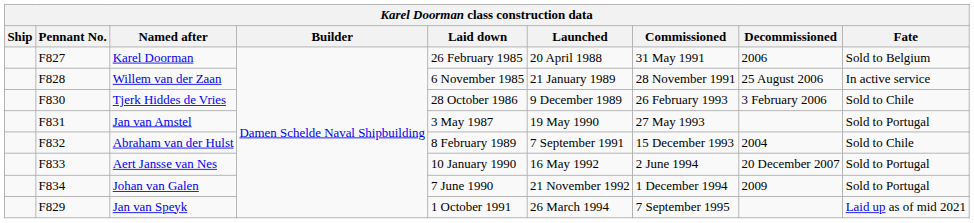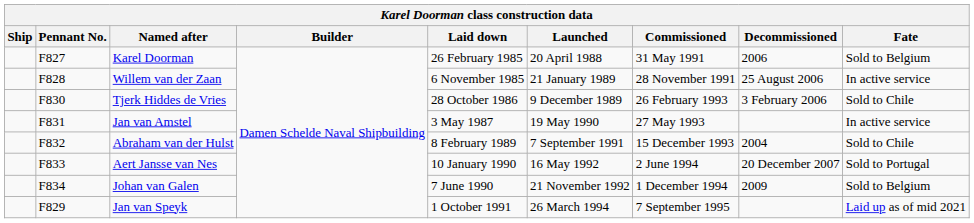 <table class="wikitable" style="font-size:95%;">
 <tr>
 <th colspan="9"><em>Karel Doorman</em> class construction data</th>
 </tr>
 <tr>
 <th scope="col">Ship</th>
 <th scope="col">Pennant No.</th>
 <th scope="col">Named after</th>
 <th scope="col">Builder</th>
 <th scope="col">Laid down</th>
 <th scope="col">Launched</th>
 <th scope="col">Commissioned</th>
 <th scope="col">Decommissioned</th>
 <th scope="col">Fate</th>
 </tr>
 <tr>
 <td scope="row"></td>
 <td>F827</td>
 <td><a href='#'>Karel Doorman</a></td>
 <td rowspan="8"><a href='#'>Damen Schelde Naval Shipbuilding</a></td>
 <td>26 February 1985</td>
 <td>20 April 1988</td>
 <td>31 May 1991</td>
 <td>2006</td>
 <td>Sold to Belgium</td>
 </tr>
 <tr>
 <td scope="row"></td>
 <td>F828</td>
 <td><a href='#'>Willem van der Zaan</a></td>
 <td>6 November 1985</td>
 <td>21 January 1989</td>
 <td>28 November 1991</td>
 <td>25 August 2006</td>
 <td>In active service</td>
 </tr>
 <tr>
 <td scope="row"></td>
 <td>F830</td>
 <td><a href='#'>Tjerk Hiddes de Vries</a></td>
 <td>28 October 1986</td>
 <td>9 December 1989</td>
 <td>26 February 1993</td>
 <td>3 February 2006</td>
 <td>Sold to Chile</td>
 </tr>
 <tr>
 <td scope="row"></td>
 <td>F831</td>
 <td><a href='#'>Jan van Amstel</a></td>
 <td>3 May 1987</td>
 <td>19 May 1990</td>
 <td>27 May 1993</td>
 <td></td>
-<td>Sold to Portugal</td>
+<td>In active service</td>
 </tr>
 <tr>
 <td scope="row"></td>
 <td>F832</td>
 <td><a href='#'>Abraham van der Hulst</a></td>
 <td>8 February 1989</td>
 <td>7 September 1991</td>
 <td>15 December 1993</td>
 <td>2004</td>
 <td>Sold to Chile</td>
 </tr>
 <tr>
 <td scope="row"></td>
 <td>F833</td>
 <td><a href='#'>Aert Jansse van Nes</a></td>
 <td>10 January 1990</td>
 <td>16 May 1992</td>
 <td>2 June 1994</td>
 <td>20 December 2007</td>
 <td>Sold to Portugal</td>
 </tr>
 <tr>
 <td scope="row"></td>
 <td>F834</td>
 <td><a href='#'>Johan van Galen</a></td>
 <td>7 June 1990</td>
 <td>21 November 1992</td>
 <td>1 December 1994</td>
 <td>2009</td>
-<td>Sold to Portugal</td>
+<td>Sold to Belgium</td>
 </tr>
 <tr>
 <td scope="row"></td>
 <td>F829</td>
 <td><a href='#'>Jan van Speyk</a></td>
 <td>1 October 1991</td>
 <td>26 March 1994</td>
 <td>7 September 1995</td>
 <td></td>
 <td><a href='#'>Laid up</a> as of mid 2021</td>
 </tr>
 </table>
